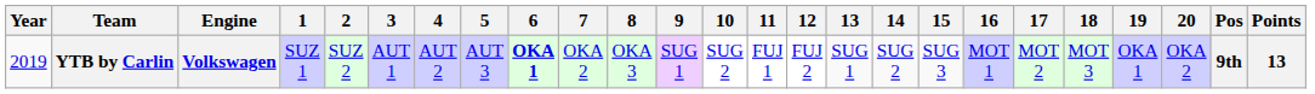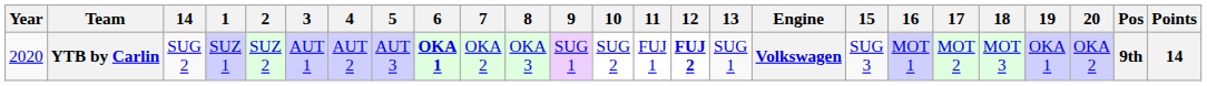 <table class="wikitable" style="text-align:center; font-size:85%">
 <tr>
 <th>Year</th>
 <th>Team</th>
-<th>Engine</th>
+<th>14</th>
 <th>1</th>
 <th>2</th>
 <th>3</th>
 <th>4</th>
 <th>5</th>
 <th>6</th>
 <th>7</th>
 <th>8</th>
 <th>9</th>
 <th>10</th>
 <th>11</th>
 <th>12</th>
 <th>13</th>
-<th>14</th>
+<th>Engine</th>
 <th>15</th>
 <th>16</th>
 <th>17</th>
 <th>18</th>
 <th>19</th>
 <th>20</th>
 <th>Pos</th>
 <th>Points</th>
 </tr>
 <tr>
-<td><a href='#'>2019</a></td>
+<td><a href='#'>2020</a></td>
 <th nowrap>YTB by <a href='#'>Carlin</a></th>
-<th><a href='#'>Volkswagen</a></th>
+<td><a href='#'>SUG<br>2</a></td>
 <td style="background:#CFCFFF;"><a href='#'>SUZ<br>1</a><br></td>
 <td style="background:#DFFFDF;"><a href='#'>SUZ<br>2</a><br></td>
 <td style="background:#CFCFFF;"><a href='#'>AUT<br>1</a><br></td>
 <td style="background:#CFCFFF;"><a href='#'>AUT<br>2</a><br></td>
 <td style="background:#CFCFFF;"><a href='#'>AUT<br>3</a><br></td>
 <td style="background:#DFFFDF;"><strong><a href='#'>OKA<br>1</a><br></strong></td>
 <td style="background:#DFFFDF;"><a href='#'>OKA<br>2</a><br></td>
 <td style="background:#DFFFDF;"><a href='#'>OKA<br>3</a><br></td>
 <td style="background:#EFCFFF;"><a href='#'>SUG<br>1</a><br></td>
 <td style="background:#FFFFFF;"><a href='#'>SUG<br>2</a><br></td>
 <td style="background:#FFFFFF;"><a href='#'>FUJ<br>1</a><br></td>
-<td style="background:#FFFFFF;"><a href='#'>FUJ<br>2</a><br></td>
+<td style="background:#FFFFFF;"><strong><a href='#'>FUJ<br>2</a><br></strong></td>
 <td><a href='#'>SUG<br>1</a></td>
-<td><a href='#'>SUG<br>2</a></td>
+<th><a href='#'>Volkswagen</a></th>
 <td><a href='#'>SUG<br>3</a></td>
 <td style="background:#CFCFFF;"><a href='#'>MOT<br>1</a><br></td>
 <td style="background:#DFFFDF;"><a href='#'>MOT<br>2</a><br></td>
 <td style="background:#DFFFDF;"><a href='#'>MOT<br>3</a><br></td>
 <td style="background:#CFCFFF;"><a href='#'>OKA<br>1</a><br></td>
 <td style="background:#CFCFFF;"><a href='#'>OKA<br>2</a><br></td>
 <th>9th</th>
-<th>13</th>
+<th>14</th>
 </tr>
 </table>
